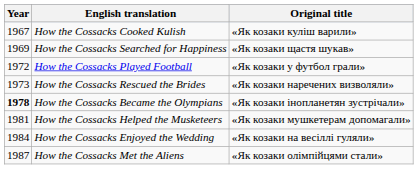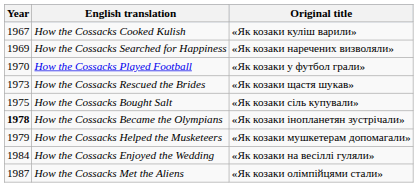 <table class="wikitable">
 <tr style="background:#b0c4de; text-align:center;">
 <th>Year</th>
 <th>English translation</th>
 <th>Original title</th>
 </tr>
 <tr>
 <td>1967</td>
 <td><em>How the Cossacks Cooked Kulish</em></td>
 <td>«Як козаки куліш варили»</td>
 </tr>
 <tr>
 <td>1969</td>
 <td><em>How the Cossacks Searched for Happiness</em></td>
-<td>«Як козаки щастя шукав»</td>
+<td>«Як козаки наречених визволяли»</td>
 </tr>
 <tr>
-<td>1972</td>
+<td>1970</td>
 <td><em><a href='#'>How the Cossacks Played Football</a></em></td>
 <td>«Як козаки у футбол грали»</td>
 </tr>
 <tr>
 <td>1973</td>
 <td><em>How the Cossacks Rescued the Brides</em></td>
-<td>«Як козаки наречених визволяли»</td>
+<td>«Як козаки щастя шукав»</td>
+</tr>
+<tr>
+<td>1975</td>
+<td><em>How the Cossacks Bought Salt</em></td>
+<td>«Як козаки сіль купували»</td>
 </tr>
 <tr>
 <td><strong>1978</strong></td>
 <td><em>How the Cossacks Became the Olympians</em></td>
 <td>«Як козаки інопланетян зустрічали»</td>
 </tr>
 <tr>
-<td>1981</td>
+<td>1979</td>
 <td><em>How the Cossacks Helped the Musketeers</em></td>
 <td>«Як козаки мушкетерам допомагали»</td>
 </tr>
 <tr>
 <td>1984</td>
 <td><em>How the Cossacks Enjoyed the Wedding</em></td>
 <td>«Як козаки на весіллі гуляли»</td>
 </tr>
 <tr>
 <td>1987</td>
 <td><em>How the Cossacks Met the Aliens</em></td>
 <td>«Як козаки олімпійцями стали»</td>
 </tr>
 </table>
